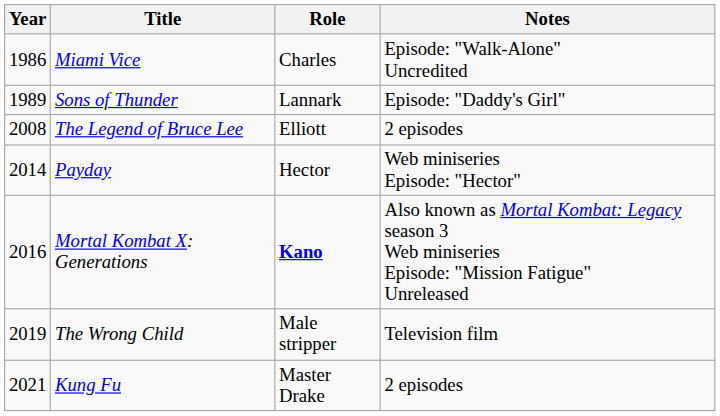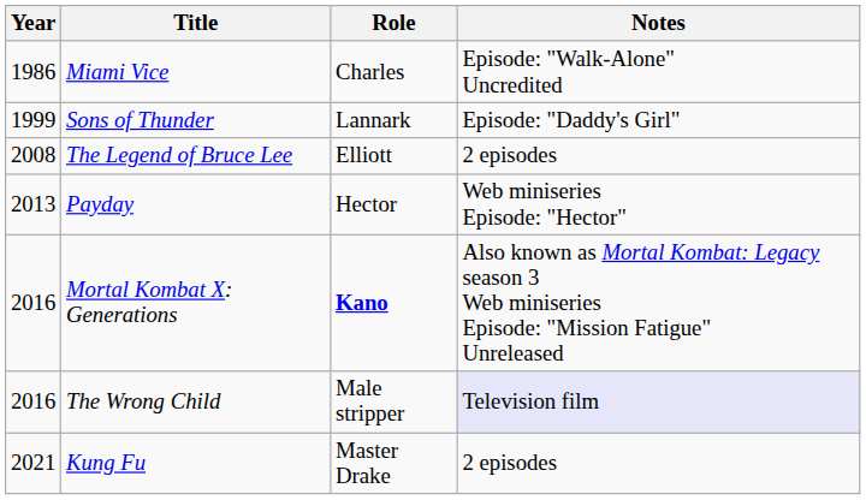 <table class="wikitable">
 <tr>
 <th>Year</th>
 <th>Title</th>
 <th>Role</th>
 <th>Notes</th>
 </tr>
 <tr>
 <td>1986</td>
 <td><em><a href='#'>Miami Vice</a></em></td>
 <td>Charles</td>
 <td>Episode: "Walk-Alone"<br>Uncredited</td>
 </tr>
 <tr>
-<td>1989</td>
+<td>1999</td>
 <td><em><a href='#'>Sons of Thunder</a></em></td>
 <td>Lannark</td>
 <td>Episode: "Daddy's Girl"</td>
 </tr>
 <tr>
 <td>2008</td>
 <td><em><a href='#'>The Legend of Bruce Lee</a></em></td>
 <td>Elliott</td>
 <td>2 episodes</td>
 </tr>
 <tr>
-<td>2014</td>
+<td>2013</td>
 <td><em><a href='#'>Payday</a></em></td>
 <td>Hector</td>
 <td>Web miniseries<br>Episode: "Hector"</td>
 </tr>
 <tr>
 <td>2016</td>
 <td><em><a href='#'>Mortal Kombat X</a>: Generations</em></td>
 <td><strong><a href='#'>Kano</a></strong></td>
 <td>Also known as <em><a href='#'>Mortal Kombat: Legacy</a></em> season 3<br>Web miniseries<br>Episode: "Mission Fatigue"<br>Unreleased</td>
 </tr>
 <tr>
-<td>2019</td>
+<td>2016</td>
 <td><em>The Wrong Child</em></td>
 <td>Male stripper</td>
-<td>Television film</td>
+<td style="background: lavender;">Television film</td>
 </tr>
 <tr>
 <td>2021</td>
 <td><em><a href='#'>Kung Fu</a></em></td>
 <td>Master Drake</td>
 <td>2 episodes</td>
 </tr>
 </table>
